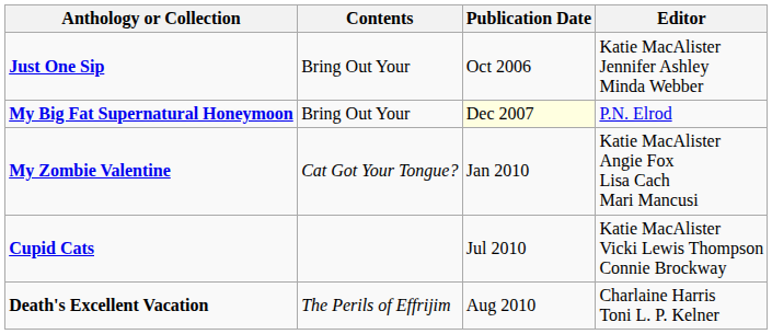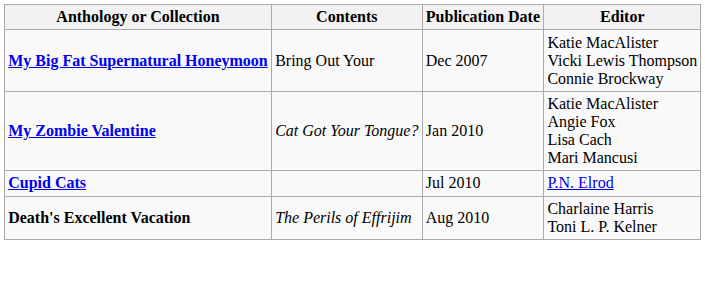 <table class="wikitable">
 <tr>
 <th><strong>Anthology or Collection</strong></th>
 <th><strong>Contents</strong></th>
 <th><strong>Publication Date</strong></th>
 <th>Editor</th>
 </tr>
 <tr>
-<td><strong><a href='#'>Just One Sip</a></strong></td>
-<td>Bring Out Your </td>
-<td>Oct 2006</td>
-<td>Katie MacAlister<br>Jennifer Ashley<br>Minda Webber</td>
-</tr>
-<tr>
 <td><strong><a href='#'>My Big Fat Supernatural Honeymoon</a></strong></td>
 <td>Bring Out Your </td>
-<td style="background: lightyellow;">Dec 2007</td>
-<td><a href='#'>P.N. Elrod</a></td>
+<td>Dec 2007</td>
+<td>Katie MacAlister<br>Vicki Lewis Thompson<br>Connie Brockway</td>
 </tr>
 <tr>
 <td><strong><a href='#'>My Zombie Valentine</a></strong></td>
 <td><em>Cat Got Your Tongue?</em></td>
 <td>Jan 2010</td>
 <td>Katie MacAlister<br>Angie Fox<br>Lisa Cach<br>Mari Mancusi</td>
 </tr>
 <tr>
 <td><strong><a href='#'>Cupid Cats</a></strong></td>
 <td><em></em></td>
 <td>Jul 2010</td>
-<td>Katie MacAlister<br>Vicki Lewis Thompson<br>Connie Brockway</td>
+<td><a href='#'>P.N. Elrod</a></td>
 </tr>
 <tr>
 <td><strong>Death's Excellent Vacation</strong></td>
 <td><em>The Perils of Effrijim</em></td>
 <td>Aug 2010</td>
 <td>Charlaine Harris<br>Toni L. P. Kelner</td>
 </tr>
 </table>
